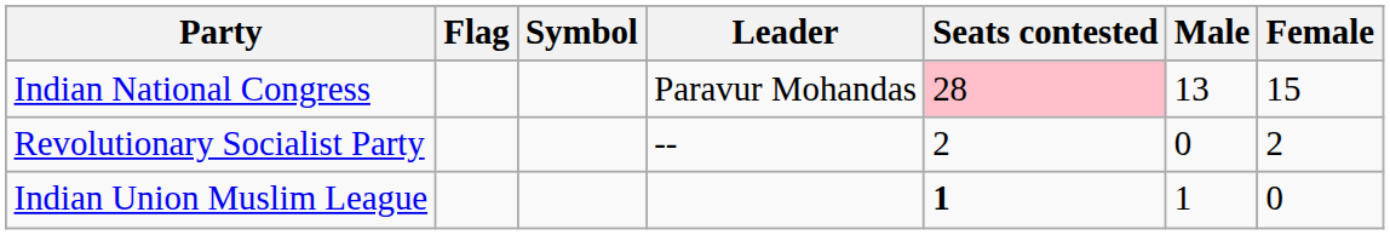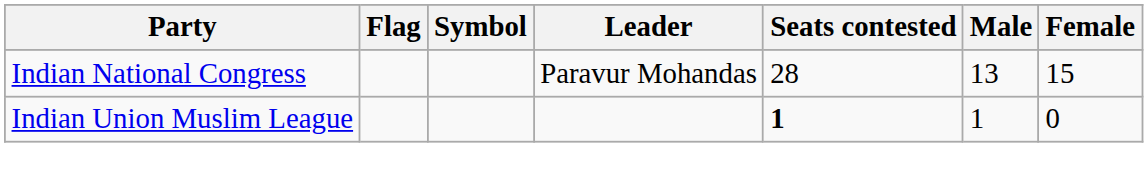 <table class="wikitable collapsible">
 <tr>
 <th>Party</th>
 <th>Flag</th>
 <th>Symbol</th>
 <th>Leader</th>
 <th>Seats contested</th>
 <th>Male</th>
 <th>Female</th>
 </tr>
 <tr>
 <td><a href='#'>Indian National Congress</a></td>
 <td></td>
 <td></td>
 <td>Paravur Mohandas</td>
-<td style="background: pink;">28</td>
+<td>28</td>
 <td>13</td>
 <td>15</td>
-</tr>
-<tr>
-<td><a href='#'>Revolutionary Socialist Party</a></td>
-<td></td>
-<td></td>
-<td>--</td>
-<td>2</td>
-<td>0</td>
-<td>2</td>
 </tr>
 <tr>
 <td><a href='#'>Indian Union Muslim League</a></td>
 <td></td>
 <td></td>
 <td></td>
 <td><strong>1</strong></td>
 <td>1</td>
 <td>0</td>
 </tr>
 </table>
